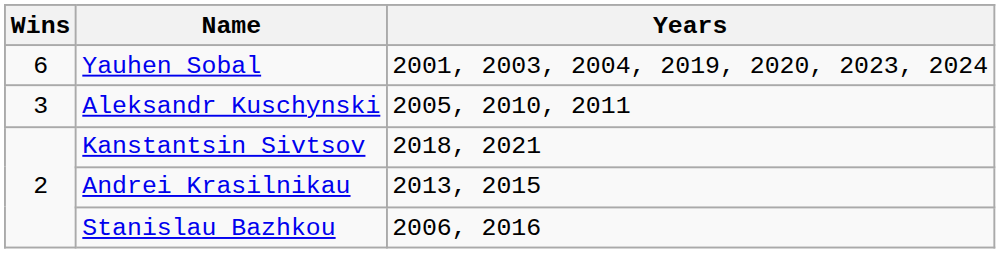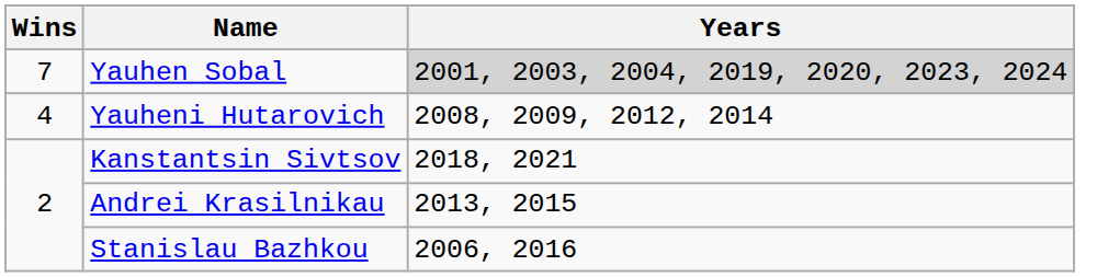 <table class="wikitable">
 <tr>
 <th>Wins</th>
 <th>Name</th>
 <th>Years</th>
 </tr>
 <tr>
-<td align=center>6</td>
+<td align=center>7</td>
 <td><a href='#'>Yauhen Sobal</a></td>
-<td align=left>2001, 2003, 2004, 2019, 2020, 2023, 2024</td>
+<td align=left style="background: lightgrey;">2001, 2003, 2004, 2019, 2020, 2023, 2024</td>
 </tr>
 <tr>
-<td align=center>3</td>
-<td><a href='#'>Aleksandr Kuschynski</a></td>
-<td align=left>2005, 2010, 2011</td>
+<td align=center>4</td>
+<td><a href='#'>Yauheni Hutarovich</a></td>
+<td align=left>2008, 2009, 2012, 2014</td>
 </tr>
 <tr>
 <td align=center rowspan=3>2</td>
 <td><a href='#'>Kanstantsin Sivtsov</a></td>
 <td align=left>2018, 2021</td>
 </tr>
 <tr>
 <td><a href='#'>Andrei Krasilnikau</a></td>
 <td align=left>2013, 2015</td>
 </tr>
 <tr>
 <td><a href='#'>Stanislau Bazhkou</a></td>
 <td align=left>2006, 2016</td>
 </tr>
 </table>
